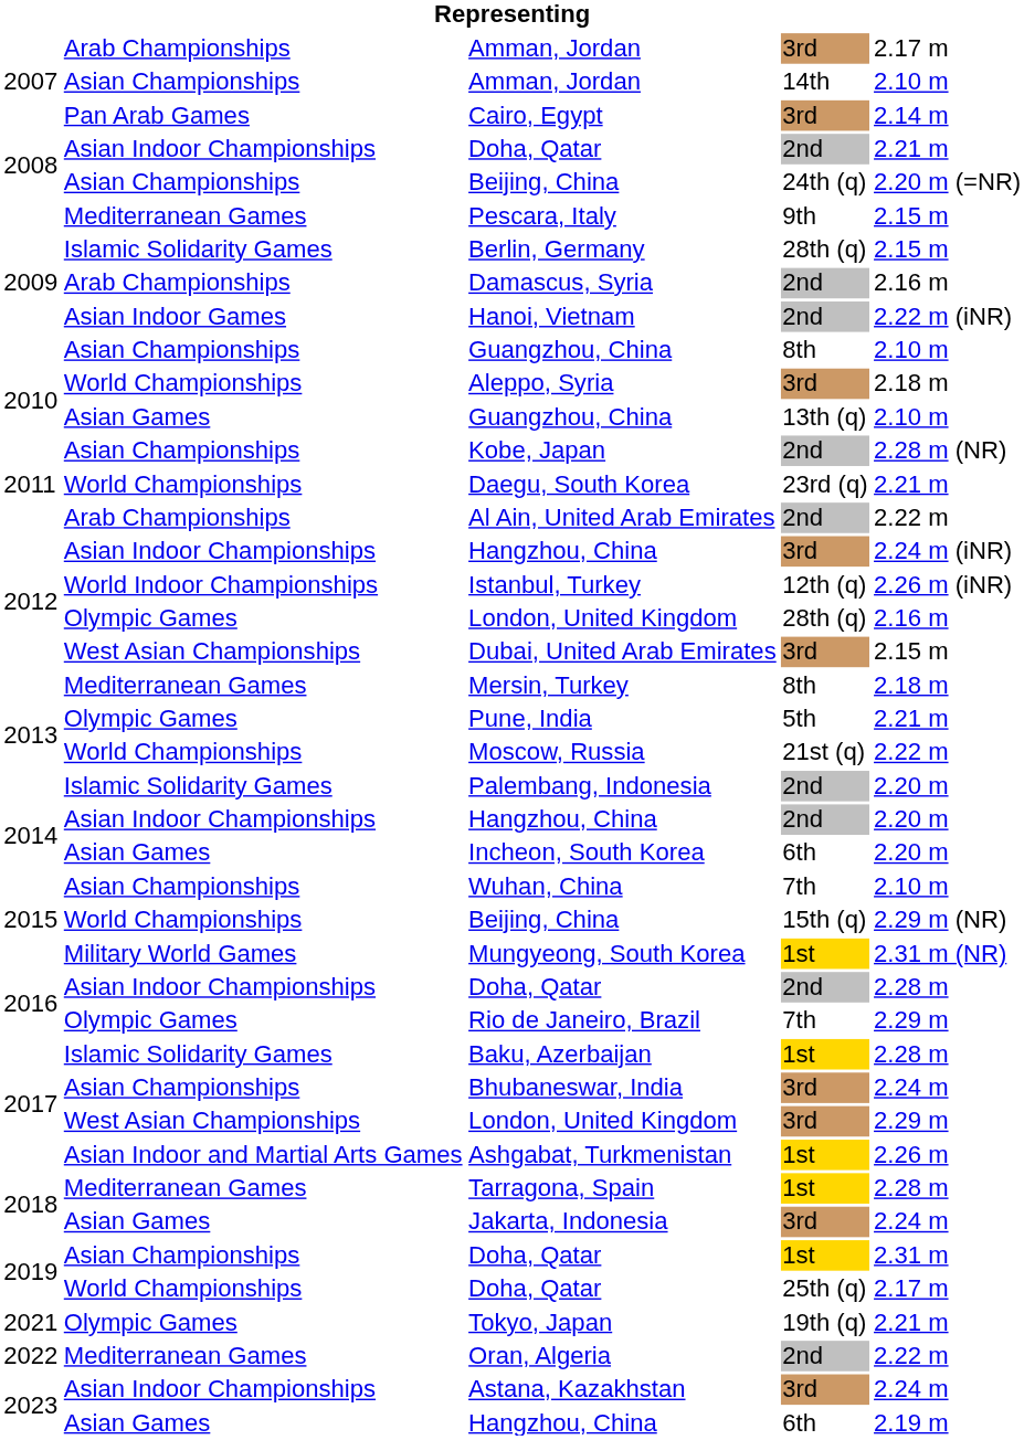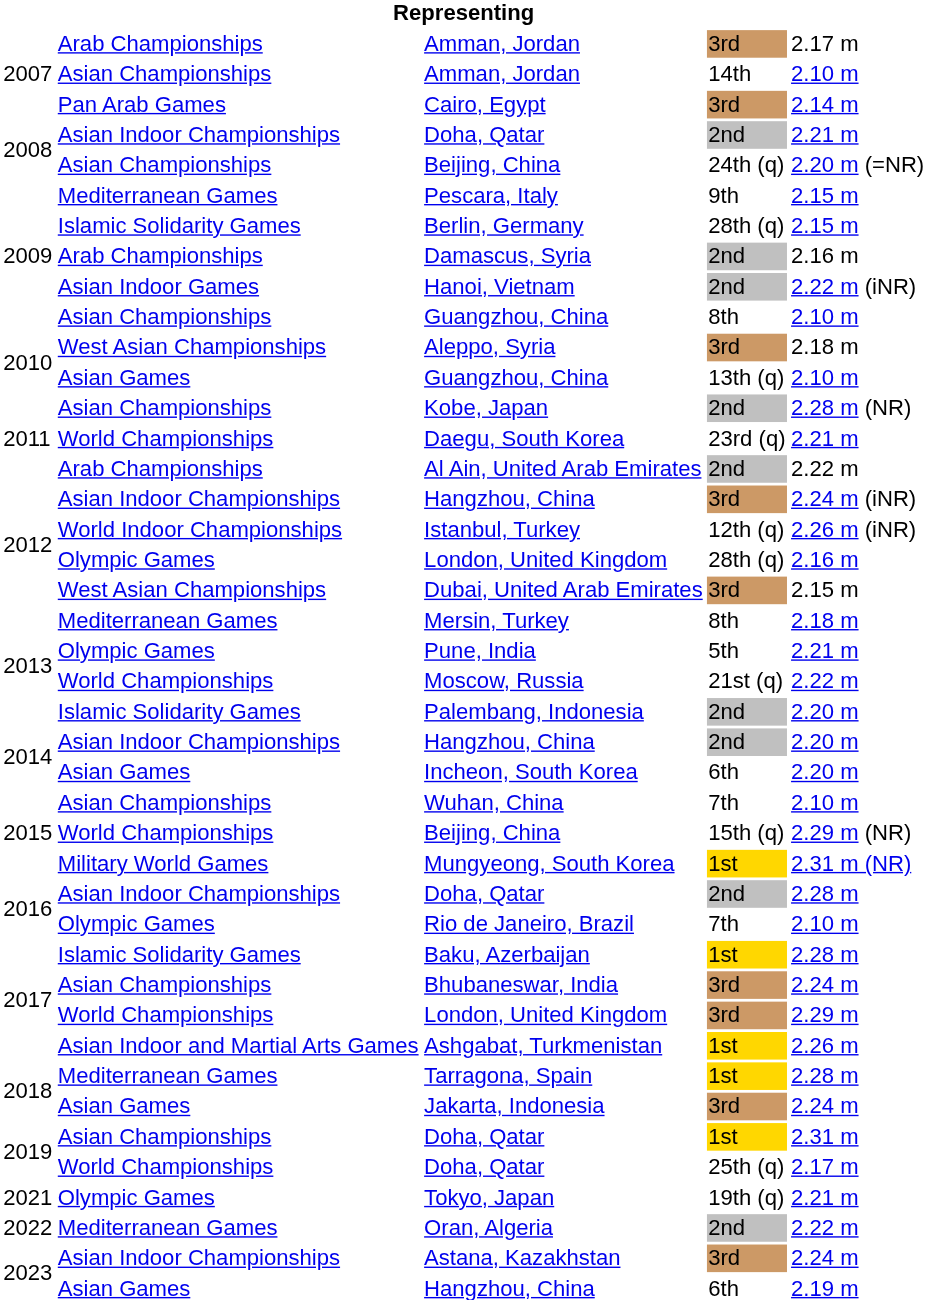 <table>
 <tr>
 <th colspan="5">Representing </th>
 </tr>
 <tr>
 <td rowspan=3>2007</td>
 <td><a href='#'>Arab Championships</a></td>
 <td><a href='#'>Amman, Jordan</a></td>
 <td bgcolor=cc9966>3rd</td>
 <td>2.17 m</td>
 </tr>
 <tr>
 <td><a href='#'>Asian Championships</a></td>
 <td><a href='#'>Amman, Jordan</a></td>
 <td>14th</td>
 <td><a href='#'>2.10 m</a></td>
 </tr>
 <tr>
 <td><a href='#'>Pan Arab Games</a></td>
 <td><a href='#'>Cairo, Egypt</a></td>
 <td bgcolor=cc9966>3rd</td>
 <td><a href='#'>2.14 m</a></td>
 </tr>
 <tr>
 <td rowspan=2>2008</td>
 <td><a href='#'>Asian Indoor Championships</a></td>
 <td><a href='#'>Doha, Qatar</a></td>
 <td bgcolor=silver>2nd</td>
 <td><a href='#'>2.21 m</a></td>
 </tr>
 <tr>
 <td><a href='#'>Asian Championships</a></td>
 <td><a href='#'>Beijing, China</a></td>
 <td>24th (q)</td>
 <td><a href='#'>2.20 m</a> (=NR)</td>
 </tr>
 <tr>
 <td rowspan=5>2009</td>
 <td><a href='#'>Mediterranean Games</a></td>
 <td><a href='#'>Pescara, Italy</a></td>
 <td>9th</td>
 <td><a href='#'>2.15 m</a></td>
 </tr>
 <tr>
 <td><a href='#'>Islamic Solidarity Games</a></td>
 <td><a href='#'>Berlin, Germany</a></td>
 <td>28th (q)</td>
 <td><a href='#'>2.15 m</a></td>
 </tr>
 <tr>
 <td><a href='#'>Arab Championships</a></td>
 <td><a href='#'>Damascus, Syria</a></td>
 <td bgcolor=silver>2nd</td>
 <td>2.16 m</td>
 </tr>
 <tr>
 <td><a href='#'>Asian Indoor Games</a></td>
 <td><a href='#'>Hanoi, Vietnam</a></td>
 <td bgcolor=silver>2nd</td>
 <td><a href='#'>2.22 m</a> (iNR)</td>
 </tr>
 <tr>
 <td><a href='#'>Asian Championships</a></td>
 <td><a href='#'>Guangzhou, China</a></td>
 <td>8th</td>
 <td><a href='#'>2.10 m</a></td>
 </tr>
 <tr>
 <td rowspan=2>2010</td>
-<td><a href='#'>World Championships</a></td>
+<td><a href='#'>West Asian Championships</a></td>
 <td><a href='#'>Aleppo, Syria</a></td>
 <td bgcolor=cc9966>3rd</td>
 <td>2.18 m</td>
 </tr>
 <tr>
 <td><a href='#'>Asian Games</a></td>
 <td><a href='#'>Guangzhou, China</a></td>
 <td>13th (q)</td>
 <td><a href='#'>2.10 m</a></td>
 </tr>
 <tr>
 <td rowspan=3>2011</td>
 <td><a href='#'>Asian Championships</a></td>
 <td><a href='#'>Kobe, Japan</a></td>
 <td bgcolor=silver>2nd</td>
 <td><a href='#'>2.28 m</a> (NR)</td>
 </tr>
 <tr>
 <td><a href='#'>World Championships</a></td>
 <td><a href='#'>Daegu, South Korea</a></td>
 <td>23rd (q)</td>
 <td><a href='#'>2.21 m</a></td>
 </tr>
 <tr>
 <td><a href='#'>Arab Championships</a></td>
 <td><a href='#'>Al Ain, United Arab Emirates</a></td>
 <td bgcolor=silver>2nd</td>
 <td>2.22 m</td>
 </tr>
 <tr>
 <td rowspan=4>2012</td>
 <td><a href='#'>Asian Indoor Championships</a></td>
 <td><a href='#'>Hangzhou, China</a></td>
 <td bgcolor=cc9966>3rd</td>
 <td><a href='#'>2.24 m</a> (iNR)</td>
 </tr>
 <tr>
 <td><a href='#'>World Indoor Championships</a></td>
 <td><a href='#'>Istanbul, Turkey</a></td>
 <td>12th (q)</td>
 <td><a href='#'>2.26 m</a> (iNR)</td>
 </tr>
 <tr>
 <td><a href='#'>Olympic Games</a></td>
 <td><a href='#'>London, United Kingdom</a></td>
 <td>28th (q)</td>
 <td><a href='#'>2.16 m</a></td>
 </tr>
 <tr>
 <td><a href='#'>West Asian Championships</a></td>
 <td><a href='#'>Dubai, United Arab Emirates</a></td>
 <td bgcolor=cc9966>3rd</td>
 <td>2.15 m</td>
 </tr>
 <tr>
 <td rowspan=4>2013</td>
 <td><a href='#'>Mediterranean Games</a></td>
 <td><a href='#'>Mersin, Turkey</a></td>
 <td>8th</td>
 <td><a href='#'>2.18 m</a></td>
 </tr>
 <tr>
 <td><a href='#'>Olympic Games</a></td>
 <td><a href='#'>Pune, India</a></td>
 <td>5th</td>
 <td><a href='#'>2.21 m</a></td>
 </tr>
 <tr>
 <td><a href='#'>World Championships</a></td>
 <td><a href='#'>Moscow, Russia</a></td>
 <td>21st (q)</td>
 <td><a href='#'>2.22 m</a></td>
 </tr>
 <tr>
 <td><a href='#'>Islamic Solidarity Games</a></td>
 <td><a href='#'>Palembang, Indonesia</a></td>
 <td bgcolor=silver>2nd</td>
 <td><a href='#'>2.20 m</a></td>
 </tr>
 <tr>
 <td rowspan=2>2014</td>
 <td><a href='#'>Asian Indoor Championships</a></td>
 <td><a href='#'>Hangzhou, China</a></td>
 <td bgcolor=silver>2nd</td>
 <td><a href='#'>2.20 m</a></td>
 </tr>
 <tr>
 <td><a href='#'>Asian Games</a></td>
 <td><a href='#'>Incheon, South Korea</a></td>
 <td>6th</td>
 <td><a href='#'>2.20 m</a></td>
 </tr>
 <tr>
 <td rowspan=3>2015</td>
 <td><a href='#'>Asian Championships</a></td>
 <td><a href='#'>Wuhan, China</a></td>
 <td>7th</td>
 <td><a href='#'>2.10 m</a></td>
 </tr>
 <tr>
 <td><a href='#'>World Championships</a></td>
 <td><a href='#'>Beijing, China</a></td>
 <td>15th (q)</td>
 <td><a href='#'>2.29 m</a> (NR)</td>
 </tr>
 <tr>
 <td><a href='#'>Military World Games</a></td>
 <td><a href='#'>Mungyeong, South Korea</a></td>
 <td bgcolor=gold>1st</td>
 <td><a href='#'>2.31 m (NR)</a></td>
 </tr>
 <tr>
 <td rowspan=2>2016</td>
 <td><a href='#'>Asian Indoor Championships</a></td>
 <td><a href='#'>Doha, Qatar</a></td>
 <td bgcolor=silver>2nd</td>
 <td><a href='#'>2.28 m</a></td>
 </tr>
 <tr>
 <td><a href='#'>Olympic Games</a></td>
 <td><a href='#'>Rio de Janeiro, Brazil</a></td>
 <td>7th</td>
-<td><a href='#'>2.29 m</a></td>
+<td><a href='#'>2.10 m</a></td>
 </tr>
 <tr>
 <td rowspan=4>2017</td>
 <td><a href='#'>Islamic Solidarity Games</a></td>
 <td><a href='#'>Baku, Azerbaijan</a></td>
 <td bgcolor=gold>1st</td>
 <td><a href='#'>2.28 m</a></td>
 </tr>
 <tr>
 <td><a href='#'>Asian Championships</a></td>
 <td><a href='#'>Bhubaneswar, India</a></td>
 <td bgcolor=cc9966>3rd</td>
 <td><a href='#'>2.24 m</a></td>
 </tr>
 <tr>
-<td><a href='#'>West Asian Championships</a></td>
+<td><a href='#'>World Championships</a></td>
 <td><a href='#'>London, United Kingdom</a></td>
 <td bgcolor=cc9966>3rd</td>
 <td><a href='#'>2.29 m</a></td>
 </tr>
 <tr>
 <td><a href='#'>Asian Indoor and Martial Arts Games</a></td>
 <td><a href='#'>Ashgabat, Turkmenistan</a></td>
 <td bgcolor=gold>1st</td>
 <td><a href='#'>2.26 m</a></td>
 </tr>
 <tr>
 <td rowspan=2>2018</td>
 <td><a href='#'>Mediterranean Games</a></td>
 <td><a href='#'>Tarragona, Spain</a></td>
 <td bgcolor=gold>1st</td>
 <td><a href='#'>2.28 m</a></td>
 </tr>
 <tr>
 <td><a href='#'>Asian Games</a></td>
 <td><a href='#'>Jakarta, Indonesia</a></td>
 <td bgcolor=cc9966>3rd</td>
 <td><a href='#'>2.24 m</a></td>
 </tr>
 <tr>
 <td rowspan=2>2019</td>
 <td><a href='#'>Asian Championships</a></td>
 <td><a href='#'>Doha, Qatar</a></td>
 <td bgcolor=gold>1st</td>
 <td><a href='#'>2.31 m</a></td>
 </tr>
 <tr>
 <td><a href='#'>World Championships</a></td>
 <td><a href='#'>Doha, Qatar</a></td>
 <td>25th (q)</td>
 <td><a href='#'>2.17 m</a></td>
 </tr>
 <tr>
 <td>2021</td>
 <td><a href='#'>Olympic Games</a></td>
 <td><a href='#'>Tokyo, Japan</a></td>
 <td>19th (q)</td>
 <td><a href='#'>2.21 m</a></td>
 </tr>
 <tr>
 <td>2022</td>
 <td><a href='#'>Mediterranean Games</a></td>
 <td><a href='#'>Oran, Algeria</a></td>
 <td bgcolor=silver>2nd</td>
 <td><a href='#'>2.22 m</a></td>
 </tr>
 <tr>
 <td rowspan=2>2023</td>
 <td><a href='#'>Asian Indoor Championships</a></td>
 <td><a href='#'>Astana, Kazakhstan</a></td>
 <td bgcolor=cc9966>3rd</td>
 <td><a href='#'>2.24 m</a></td>
 </tr>
 <tr>
 <td><a href='#'>Asian Games</a></td>
 <td><a href='#'>Hangzhou, China</a></td>
 <td>6th</td>
 <td><a href='#'>2.19 m</a></td>
 </tr>
 </table>
